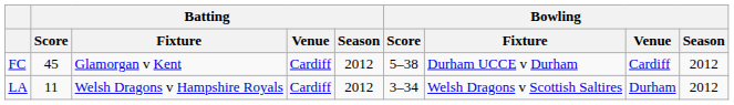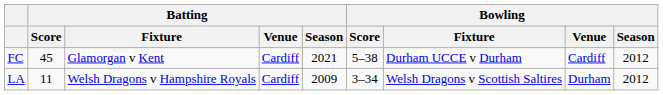 <table class=wikitable style="font-size:90%">
 <tr>
 <th rowspan="1"></th>
 <th colspan="4" rowspan="1">Batting</th>
 <th colspan="4" rowspan="1">Bowling</th>
 </tr>
 <tr>
 <th></th>
 <th>Score</th>
 <th>Fixture</th>
 <th>Venue</th>
 <th>Season</th>
 <th>Score</th>
 <th>Fixture</th>
 <th>Venue</th>
 <th>Season</th>
 </tr>
 <tr>
 <td><a href='#'>FC</a></td>
 <td align="center">45</td>
 <td><a href='#'>Glamorgan</a> v <a href='#'>Kent</a></td>
 <td><a href='#'>Cardiff</a></td>
-<td align="center">2012</td>
+<td align="center">2021</td>
 <td align="center">5–38</td>
 <td><a href='#'>Durham UCCE</a> v <a href='#'>Durham</a></td>
 <td><a href='#'>Cardiff</a></td>
 <td align="center">2012</td>
 </tr>
 <tr>
 <td><a href='#'>LA</a></td>
 <td align="center">11</td>
 <td><a href='#'>Welsh Dragons</a> v <a href='#'>Hampshire Royals</a></td>
 <td><a href='#'>Cardiff</a></td>
-<td align="center">2012</td>
+<td align="center">2009</td>
 <td align="center">3–34</td>
 <td><a href='#'>Welsh Dragons</a> v <a href='#'>Scottish Saltires</a></td>
 <td><a href='#'>Durham</a></td>
 <td align="center">2012</td>
 </tr>
 </table>
